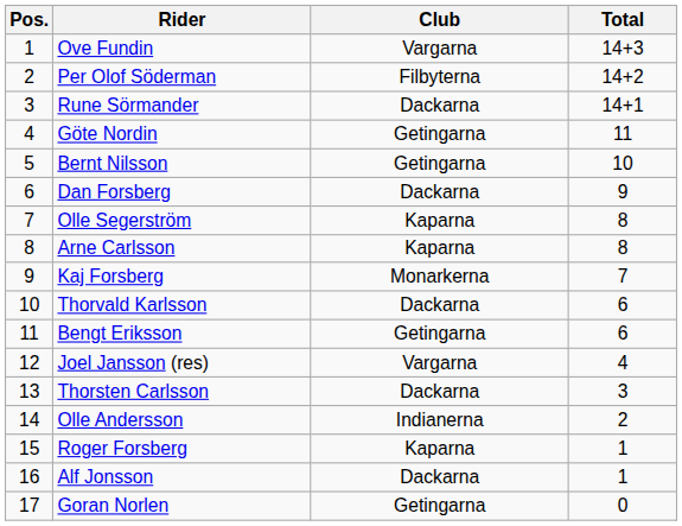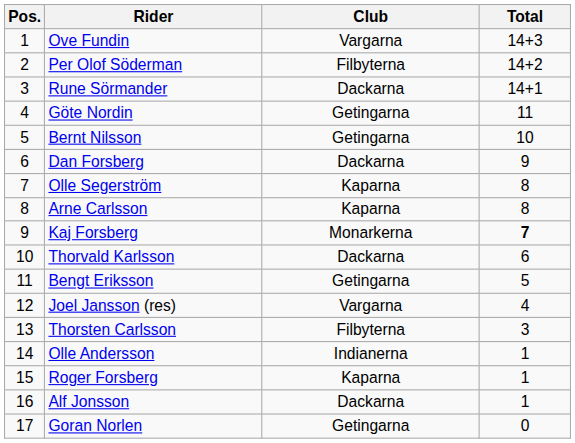 <table class=wikitable style="font-size:93%;">
 <tr>
 <th width=25px>Pos.</th>
 <th width=200px>Rider</th>
 <th width=200px>Club</th>
 <th width=80px>Total</th>
 </tr>
 <tr align=center>
 <td>1</td>
 <td align=left><a href='#'>Ove Fundin</a></td>
 <td>Vargarna</td>
 <td>14+3</td>
 </tr>
 <tr align=center>
 <td>2</td>
 <td align=left><a href='#'>Per Olof Söderman</a></td>
 <td>Filbyterna</td>
 <td>14+2</td>
 </tr>
 <tr align=center>
 <td>3</td>
 <td align=left><a href='#'>Rune Sörmander</a></td>
 <td>Dackarna</td>
 <td>14+1</td>
 </tr>
 <tr align=center>
 <td>4</td>
 <td align=left><a href='#'>Göte Nordin</a></td>
 <td>Getingarna</td>
 <td>11</td>
 </tr>
 <tr align=center>
 <td>5</td>
 <td align=left><a href='#'>Bernt Nilsson</a></td>
 <td>Getingarna</td>
 <td>10</td>
 </tr>
 <tr align=center>
 <td>6</td>
 <td align=left><a href='#'>Dan Forsberg</a></td>
 <td>Dackarna</td>
 <td>9</td>
 </tr>
 <tr align=center>
 <td>7</td>
 <td align=left><a href='#'>Olle Segerström</a></td>
 <td>Kaparna</td>
 <td>8</td>
 </tr>
 <tr align=center>
 <td>8</td>
 <td align=left><a href='#'>Arne Carlsson</a></td>
 <td>Kaparna</td>
 <td>8</td>
 </tr>
 <tr align=center>
 <td>9</td>
 <td align=left><a href='#'>Kaj Forsberg</a></td>
 <td>Monarkerna</td>
-<td>7</td>
+<td><strong>7</strong></td>
 </tr>
 <tr align=center>
 <td>10</td>
 <td align=left><a href='#'>Thorvald Karlsson</a></td>
 <td>Dackarna</td>
 <td>6</td>
 </tr>
 <tr align=center>
 <td>11</td>
 <td align=left><a href='#'>Bengt Eriksson</a></td>
 <td>Getingarna</td>
-<td>6</td>
+<td>5</td>
 </tr>
 <tr align=center>
 <td>12</td>
 <td align=left><a href='#'>Joel Jansson</a> (res)</td>
 <td>Vargarna</td>
 <td>4</td>
 </tr>
 <tr align=center>
 <td>13</td>
 <td align=left><a href='#'>Thorsten Carlsson</a></td>
-<td>Dackarna</td>
+<td>Filbyterna</td>
 <td>3</td>
 </tr>
 <tr align=center>
 <td>14</td>
 <td align=left><a href='#'>Olle Andersson</a></td>
 <td>Indianerna</td>
-<td>2</td>
+<td>1</td>
 </tr>
 <tr align=center>
 <td>15</td>
 <td align=left><a href='#'>Roger Forsberg</a></td>
 <td>Kaparna</td>
 <td>1</td>
 </tr>
 <tr align=center>
 <td>16</td>
 <td align=left><a href='#'>Alf Jonsson</a></td>
 <td>Dackarna</td>
 <td>1</td>
 </tr>
 <tr align=center>
 <td>17</td>
 <td align=left><a href='#'>Goran Norlen</a></td>
 <td>Getingarna</td>
 <td>0</td>
 </tr>
 </table>
